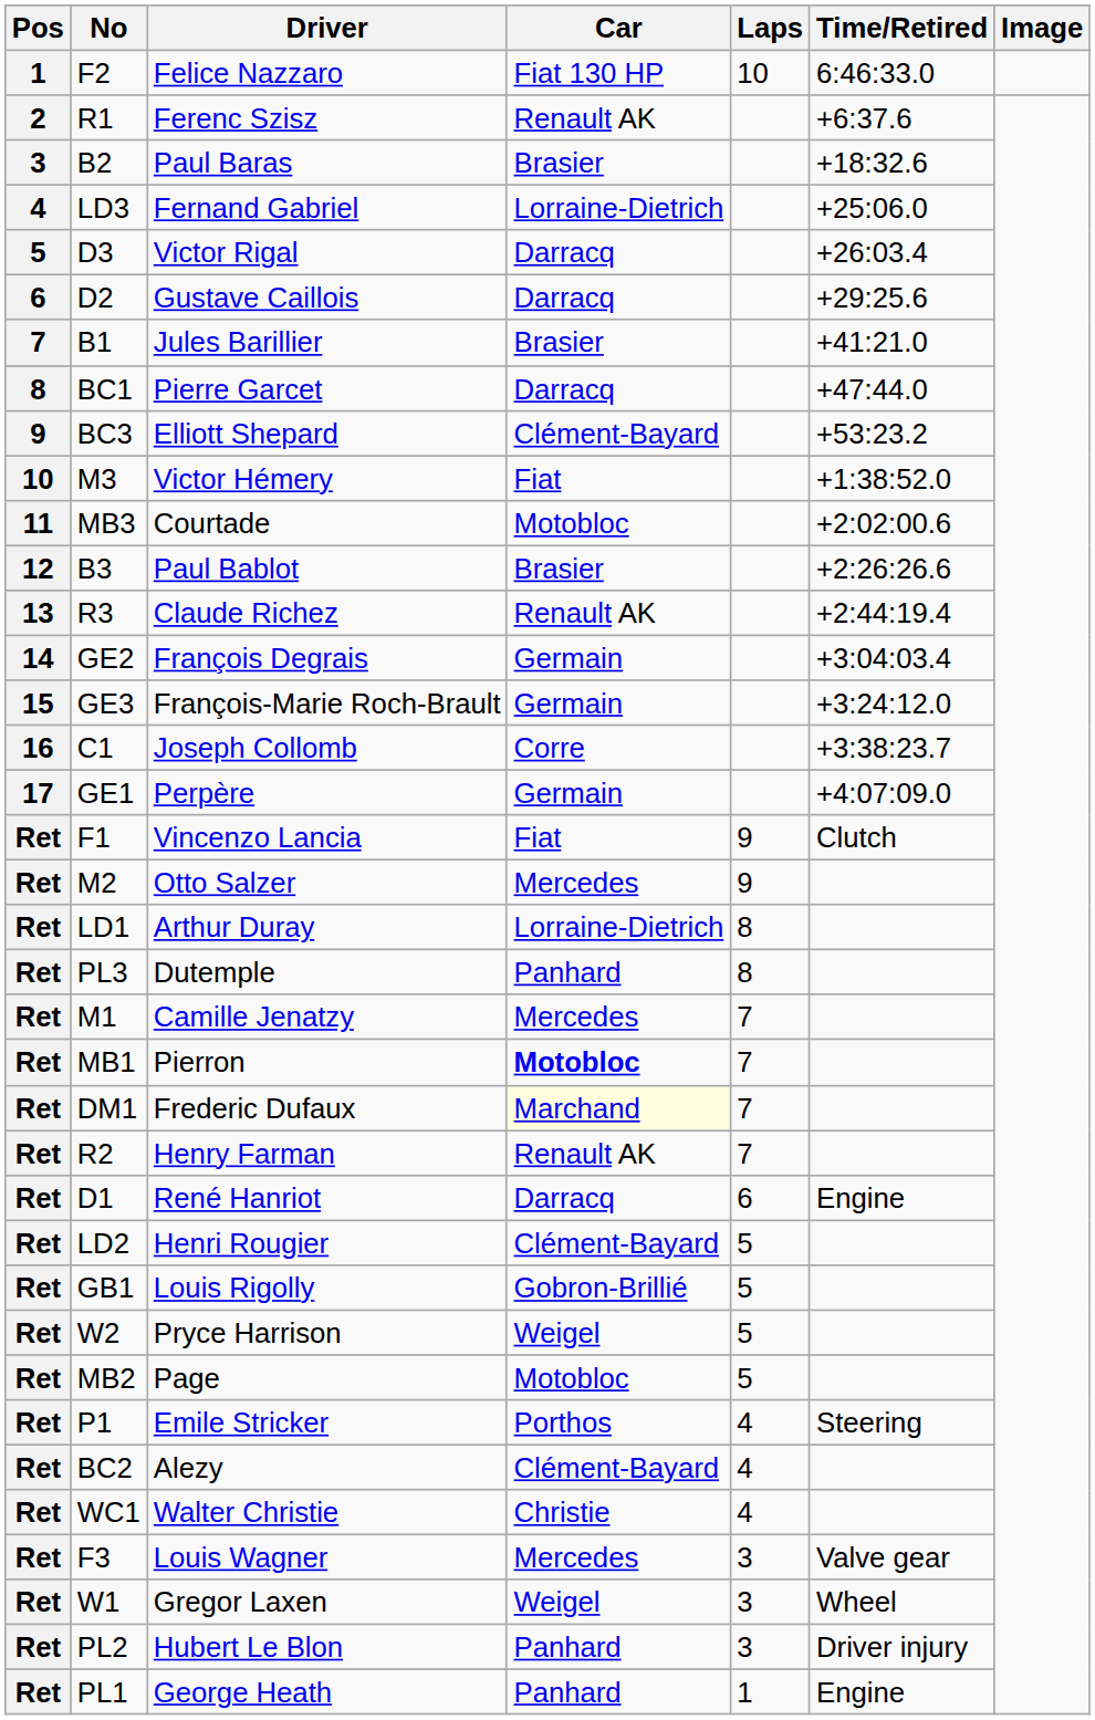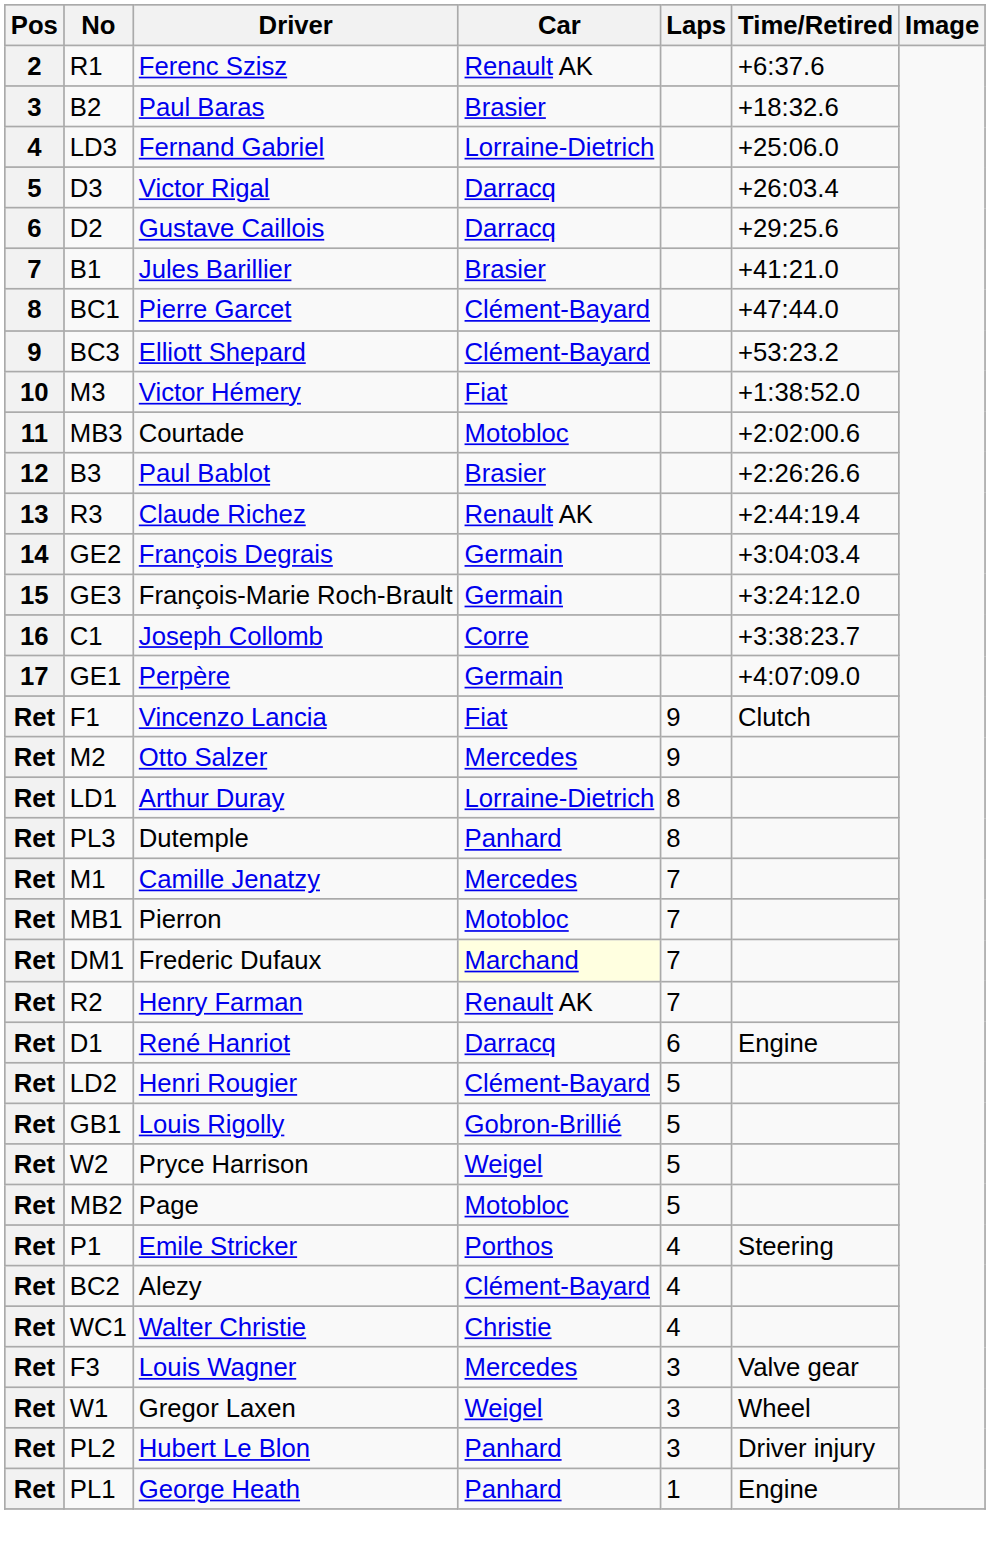 <table class="wikitable" style="font-size: 95%;">
 <tr>
 <th>Pos</th>
 <th>No</th>
 <th>Driver</th>
 <th>Car</th>
 <th>Laps</th>
 <th>Time/Retired</th>
 <th>Image</th>
-</tr>
-<tr>
-<th>1</th>
-<td>F2</td>
-<td> <a href='#'>Felice Nazzaro</a></td>
-<td><a href='#'>Fiat 130 HP</a></td>
-<td>10</td>
-<td>6:46:33.0</td>
-<td></td>
 </tr>
 <tr>
 <th>2</th>
 <td>R1</td>
 <td> <a href='#'>Ferenc Szisz</a></td>
 <td><a href='#'>Renault</a> AK</td>
 <td></td>
 <td>+6:37.6</td>
 </tr>
 <tr>
 <th>3</th>
 <td>B2</td>
 <td> <a href='#'>Paul Baras</a></td>
 <td><a href='#'>Brasier</a></td>
 <td></td>
 <td>+18:32.6</td>
 </tr>
 <tr>
 <th>4</th>
 <td>LD3</td>
 <td> <a href='#'>Fernand Gabriel</a></td>
 <td><a href='#'>Lorraine-Dietrich</a></td>
 <td></td>
 <td>+25:06.0</td>
 </tr>
 <tr>
 <th>5</th>
 <td>D3</td>
 <td> <a href='#'>Victor Rigal</a></td>
 <td><a href='#'>Darracq</a></td>
 <td></td>
 <td>+26:03.4</td>
 </tr>
 <tr>
 <th>6</th>
 <td>D2</td>
 <td> <a href='#'>Gustave Caillois</a></td>
 <td><a href='#'>Darracq</a></td>
 <td></td>
 <td>+29:25.6</td>
 </tr>
 <tr>
 <th>7</th>
 <td>B1</td>
 <td> <a href='#'>Jules Barillier</a></td>
 <td><a href='#'>Brasier</a></td>
 <td></td>
 <td>+41:21.0</td>
 </tr>
 <tr>
 <th>8</th>
 <td>BC1</td>
 <td> <a href='#'>Pierre Garcet</a></td>
-<td><a href='#'>Darracq</a></td>
+<td><a href='#'>Clément-Bayard</a></td>
 <td></td>
 <td>+47:44.0</td>
 </tr>
 <tr>
 <th>9</th>
 <td>BC3</td>
 <td> <a href='#'>Elliott Shepard</a></td>
 <td><a href='#'>Clément-Bayard</a></td>
 <td></td>
 <td>+53:23.2</td>
 </tr>
 <tr>
 <th>10</th>
 <td>M3</td>
 <td> <a href='#'>Victor Hémery</a></td>
 <td><a href='#'>Fiat</a></td>
 <td></td>
 <td>+1:38:52.0</td>
 </tr>
 <tr>
 <th>11</th>
 <td>MB3</td>
 <td> Courtade</td>
 <td><a href='#'>Motobloc</a></td>
 <td></td>
 <td>+2:02:00.6</td>
 </tr>
 <tr>
 <th>12</th>
 <td>B3</td>
 <td> <a href='#'>Paul Bablot</a></td>
 <td><a href='#'>Brasier</a></td>
 <td></td>
 <td>+2:26:26.6</td>
 </tr>
 <tr>
 <th>13</th>
 <td>R3</td>
 <td> <a href='#'>Claude Richez</a></td>
 <td><a href='#'>Renault</a> AK</td>
 <td></td>
 <td>+2:44:19.4</td>
 </tr>
 <tr>
 <th>14</th>
 <td>GE2</td>
 <td> <a href='#'>François Degrais</a></td>
 <td><a href='#'>Germain</a></td>
 <td></td>
 <td>+3:04:03.4</td>
 </tr>
 <tr>
 <th>15</th>
 <td>GE3</td>
 <td> François-Marie Roch-Brault</td>
 <td><a href='#'>Germain</a></td>
 <td></td>
 <td>+3:24:12.0</td>
 </tr>
 <tr>
 <th>16</th>
 <td>C1</td>
 <td> <a href='#'>Joseph Collomb</a></td>
 <td><a href='#'>Corre</a></td>
 <td></td>
 <td>+3:38:23.7</td>
 </tr>
 <tr>
 <th>17</th>
 <td>GE1</td>
 <td> <a href='#'>Perpère</a></td>
 <td><a href='#'>Germain</a></td>
 <td></td>
 <td>+4:07:09.0</td>
 </tr>
 <tr>
 <th>Ret</th>
 <td>F1</td>
 <td> <a href='#'>Vincenzo Lancia</a></td>
 <td><a href='#'>Fiat</a></td>
 <td>9</td>
 <td>Clutch</td>
 </tr>
 <tr>
 <th>Ret</th>
 <td>M2</td>
 <td> <a href='#'>Otto Salzer</a></td>
 <td><a href='#'>Mercedes</a></td>
 <td>9</td>
 <td></td>
 </tr>
 <tr>
 <th>Ret</th>
 <td>LD1</td>
 <td> <a href='#'>Arthur Duray</a></td>
 <td><a href='#'>Lorraine-Dietrich</a></td>
 <td>8</td>
 <td></td>
 </tr>
 <tr>
 <th>Ret</th>
 <td>PL3</td>
 <td> Dutemple</td>
 <td><a href='#'>Panhard</a></td>
 <td>8</td>
 <td></td>
 </tr>
 <tr>
 <th>Ret</th>
 <td>M1</td>
 <td> <a href='#'>Camille Jenatzy</a></td>
 <td><a href='#'>Mercedes</a></td>
 <td>7</td>
 <td></td>
 </tr>
 <tr>
 <th>Ret</th>
 <td>MB1</td>
 <td> Pierron</td>
-<td><strong><a href='#'>Motobloc</a></strong></td>
+<td><a href='#'>Motobloc</a></td>
 <td>7</td>
 <td></td>
 </tr>
 <tr>
 <th>Ret</th>
 <td>DM1</td>
 <td> Frederic Dufaux</td>
 <td style="background: lightyellow;"><a href='#'>Marchand</a></td>
 <td>7</td>
 <td></td>
 </tr>
 <tr>
 <th>Ret</th>
 <td>R2</td>
 <td> <a href='#'>Henry Farman</a></td>
 <td><a href='#'>Renault</a> AK</td>
 <td>7</td>
 <td></td>
 </tr>
 <tr>
 <th>Ret</th>
 <td>D1</td>
 <td> <a href='#'>René Hanriot</a></td>
 <td><a href='#'>Darracq</a></td>
 <td>6</td>
 <td>Engine</td>
 </tr>
 <tr>
 <th>Ret</th>
 <td>LD2</td>
 <td> <a href='#'>Henri Rougier</a></td>
 <td><a href='#'>Clément-Bayard</a></td>
 <td>5</td>
 <td></td>
 </tr>
 <tr>
 <th>Ret</th>
 <td>GB1</td>
 <td> <a href='#'>Louis Rigolly</a></td>
 <td><a href='#'>Gobron-Brillié</a></td>
 <td>5</td>
 <td></td>
 </tr>
 <tr>
 <th>Ret</th>
 <td>W2</td>
 <td> Pryce Harrison</td>
 <td><a href='#'>Weigel</a></td>
 <td>5</td>
 <td></td>
 </tr>
 <tr>
 <th>Ret</th>
 <td>MB2</td>
 <td>Page</td>
 <td><a href='#'>Motobloc</a></td>
 <td>5</td>
 <td></td>
 </tr>
 <tr>
 <th>Ret</th>
 <td>P1</td>
 <td> <a href='#'>Emile Stricker</a></td>
 <td><a href='#'>Porthos</a></td>
 <td>4</td>
 <td>Steering</td>
 </tr>
 <tr>
 <th>Ret</th>
 <td>BC2</td>
 <td> Alezy</td>
 <td><a href='#'>Clément-Bayard</a></td>
 <td>4</td>
 <td></td>
 </tr>
 <tr>
 <th>Ret</th>
 <td>WC1</td>
 <td> <a href='#'>Walter Christie</a></td>
 <td><a href='#'>Christie</a></td>
 <td>4</td>
 <td></td>
 </tr>
 <tr>
 <th>Ret</th>
 <td>F3</td>
 <td> <a href='#'>Louis Wagner</a></td>
 <td><a href='#'>Mercedes</a></td>
 <td>3</td>
 <td>Valve gear</td>
 </tr>
 <tr>
 <th>Ret</th>
 <td>W1</td>
 <td> Gregor Laxen</td>
 <td><a href='#'>Weigel</a></td>
 <td>3</td>
 <td>Wheel</td>
 </tr>
 <tr>
 <th>Ret</th>
 <td>PL2</td>
 <td> <a href='#'>Hubert Le Blon</a></td>
 <td><a href='#'>Panhard</a></td>
 <td>3</td>
 <td>Driver injury</td>
 </tr>
 <tr>
 <th>Ret</th>
 <td>PL1</td>
 <td> <a href='#'>George Heath</a></td>
 <td><a href='#'>Panhard</a></td>
 <td>1</td>
 <td>Engine</td>
 </tr>
 </table>
